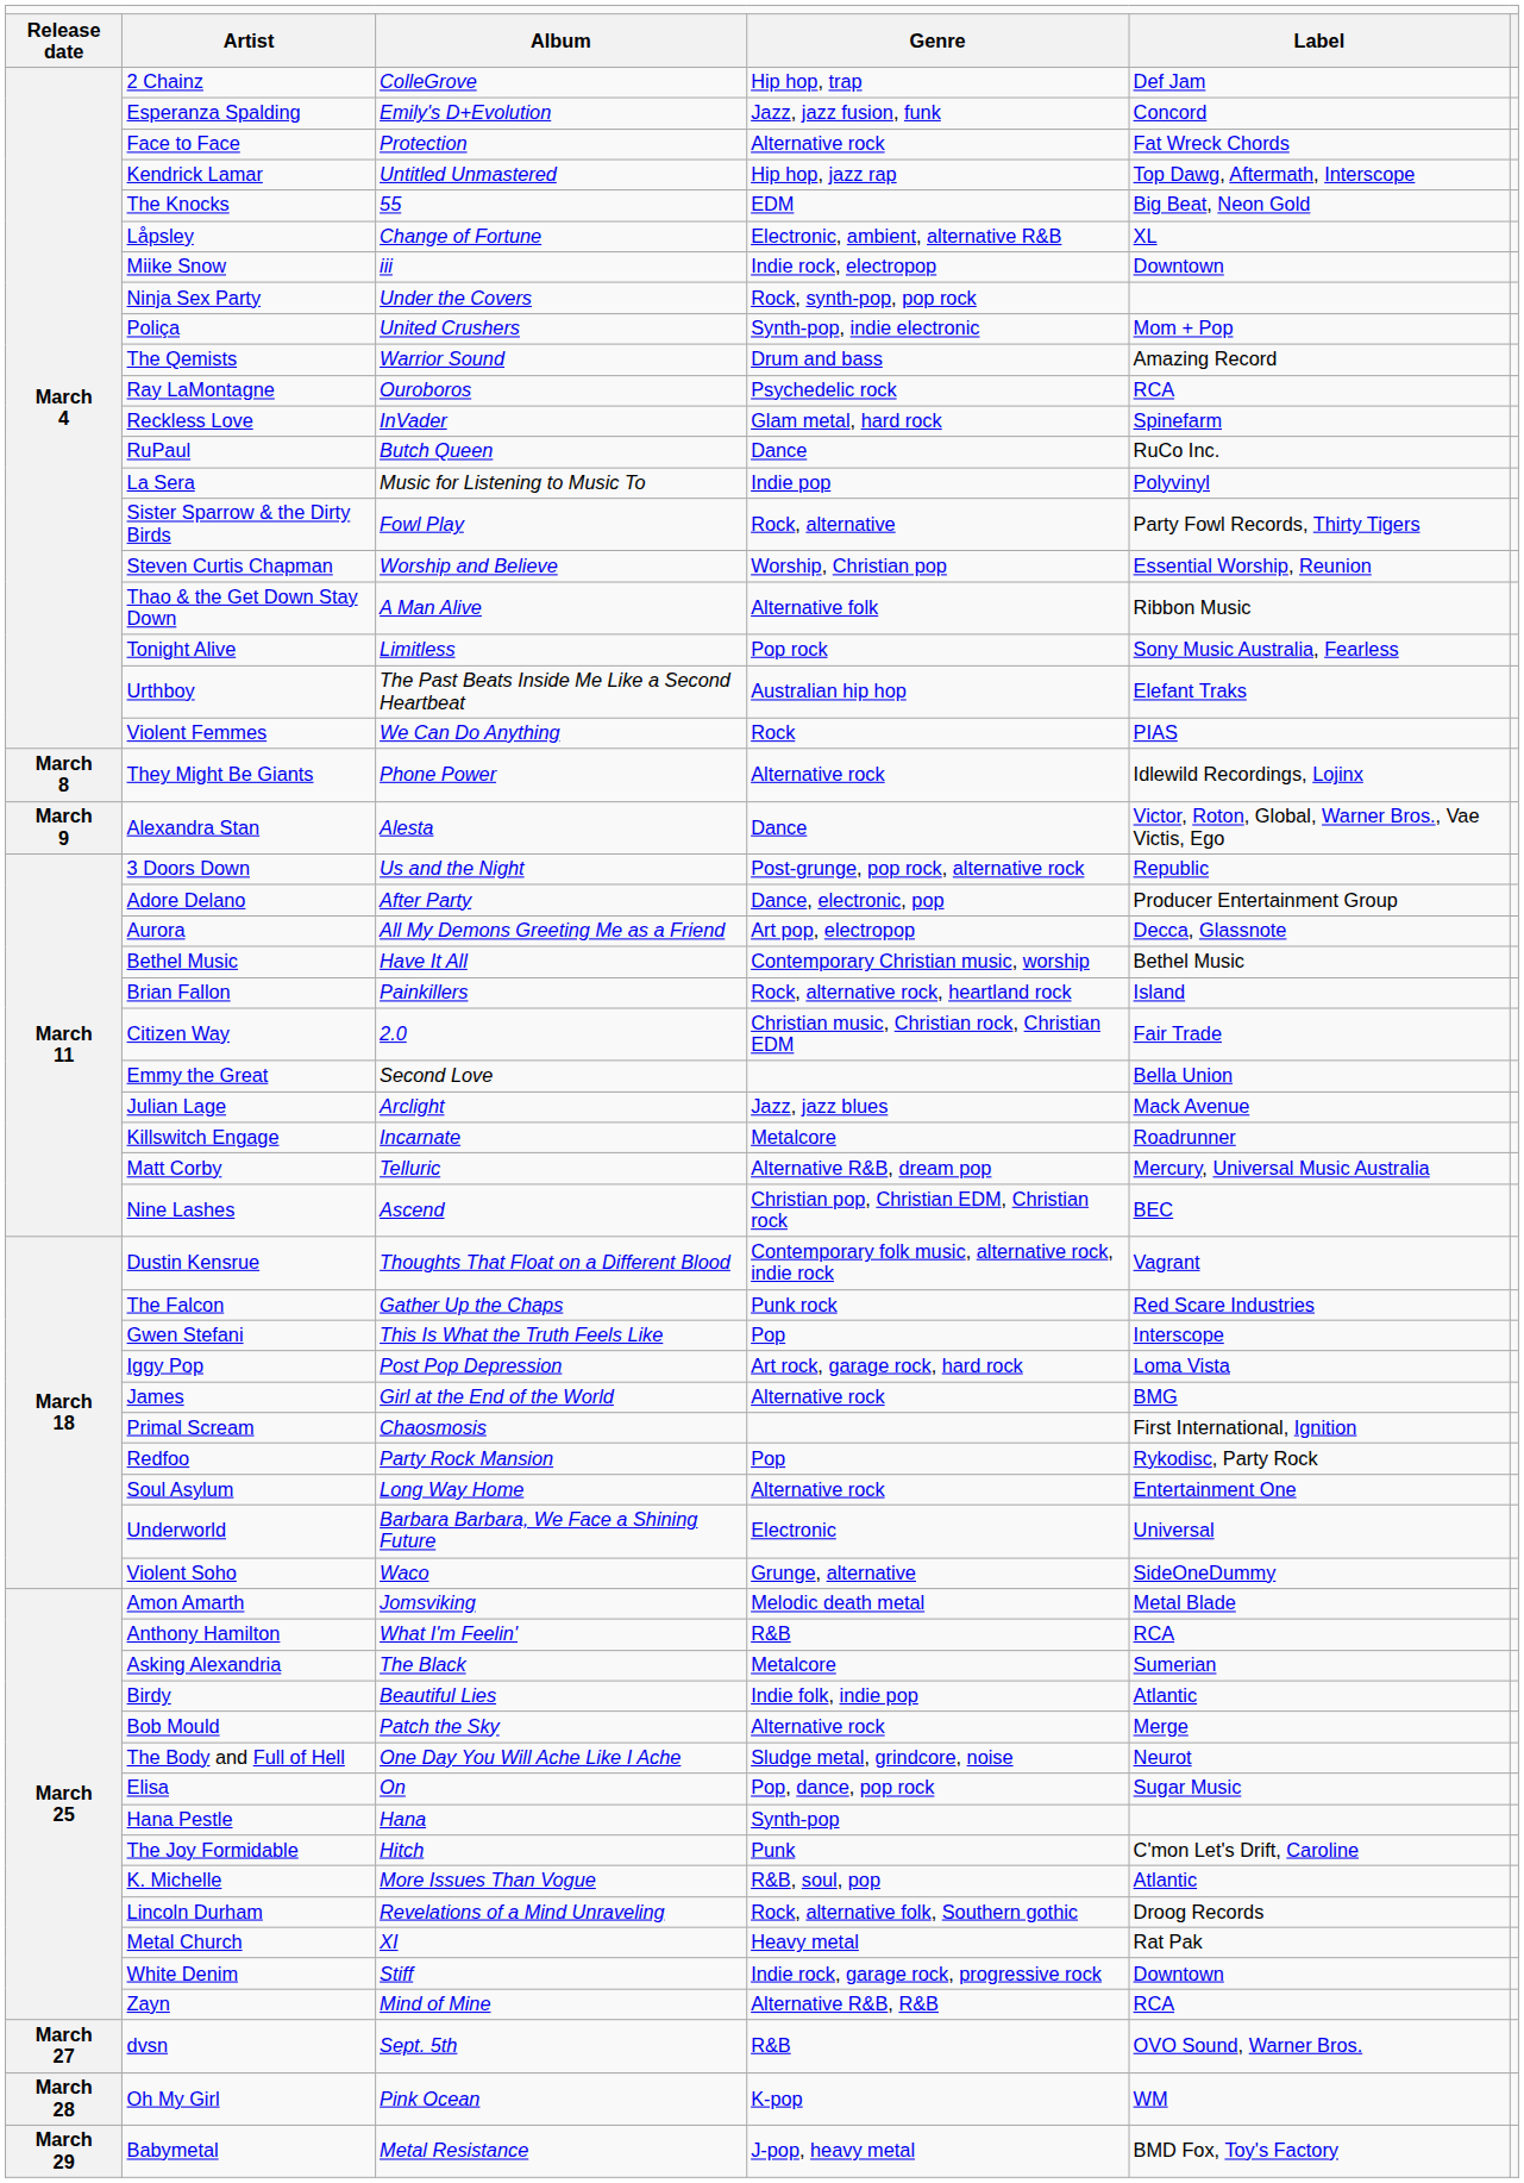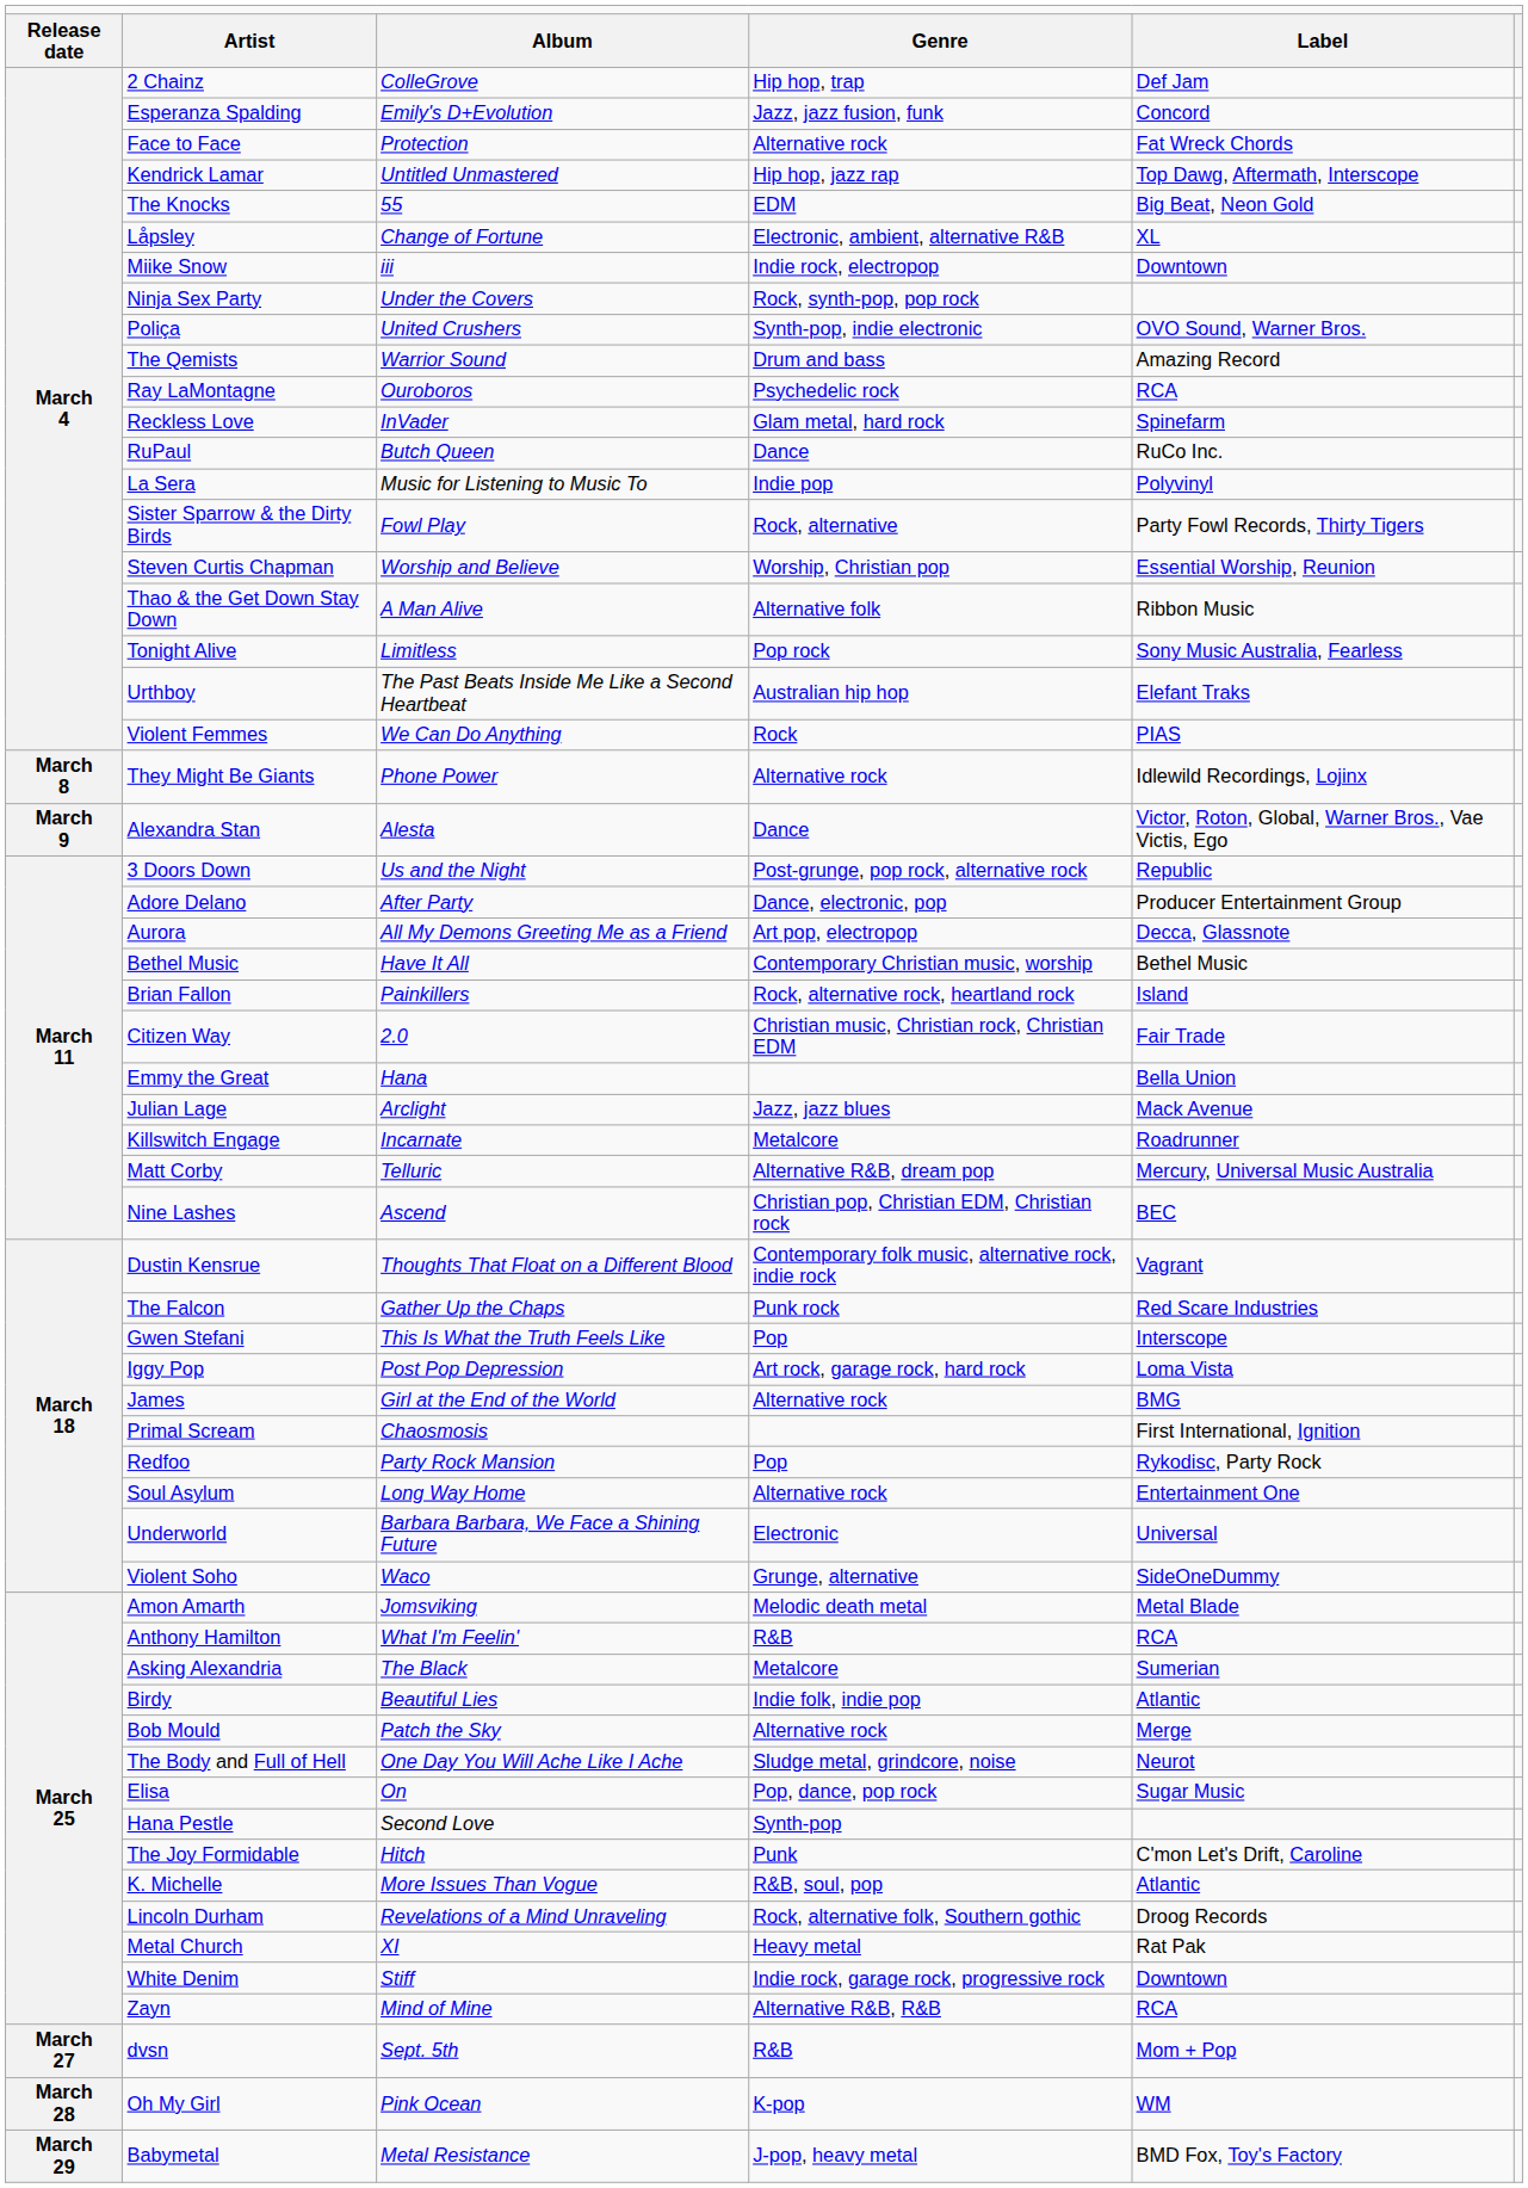 <table class="wikitable plainrowheaders">
 <tr>
 <td colspan="6" style="text-align:center;"></td>
 </tr>
 <tr>
 <th scope="col">Release date</th>
 <th scope="col">Artist</th>
 <th scope="col">Album</th>
 <th scope="col">Genre</th>
 <th scope="col">Label</th>
 <th scope="col"></th>
 </tr>
 <tr>
 <th scope="row" rowspan="20" style="text-align:center;">March<br>4</th>
 <td><a href='#'>2 Chainz</a></td>
 <td><em><a href='#'>ColleGrove</a></em></td>
 <td><a href='#'>Hip hop</a>, <a href='#'>trap</a></td>
 <td><a href='#'>Def Jam</a></td>
 <td></td>
 </tr>
 <tr>
 <td><a href='#'>Esperanza Spalding</a></td>
 <td><em><a href='#'>Emily's D+Evolution</a></em></td>
 <td><a href='#'>Jazz</a>, <a href='#'>jazz fusion</a>, <a href='#'>funk</a></td>
 <td><a href='#'>Concord</a></td>
 <td></td>
 </tr>
 <tr>
 <td><a href='#'>Face to Face</a></td>
 <td><em><a href='#'>Protection</a></em></td>
 <td><a href='#'>Alternative rock</a></td>
 <td><a href='#'>Fat Wreck Chords</a></td>
 <td></td>
 </tr>
 <tr>
 <td><a href='#'>Kendrick Lamar</a></td>
 <td><em><a href='#'>Untitled Unmastered</a></em></td>
 <td><a href='#'>Hip hop</a>, <a href='#'>jazz rap</a></td>
 <td><a href='#'>Top Dawg</a>, <a href='#'>Aftermath</a>, <a href='#'>Interscope</a></td>
 <td></td>
 </tr>
 <tr>
 <td><a href='#'>The Knocks</a></td>
 <td><em><a href='#'>55</a></em></td>
 <td><a href='#'>EDM</a></td>
 <td><a href='#'>Big Beat</a>, <a href='#'>Neon Gold</a></td>
 <td></td>
 </tr>
 <tr>
 <td><a href='#'>Låpsley</a></td>
 <td><em><a href='#'>Change of Fortune</a></em></td>
 <td><a href='#'>Electronic</a>, <a href='#'>ambient</a>, <a href='#'>alternative R&B</a></td>
 <td><a href='#'>XL</a></td>
 <td></td>
 </tr>
 <tr>
 <td><a href='#'>Miike Snow</a></td>
 <td><em><a href='#'>iii</a></em></td>
 <td><a href='#'>Indie rock</a>, <a href='#'>electropop</a></td>
 <td><a href='#'>Downtown</a></td>
 <td></td>
 </tr>
 <tr>
 <td><a href='#'>Ninja Sex Party</a></td>
 <td><em><a href='#'>Under the Covers</a></em></td>
 <td><a href='#'>Rock</a>, <a href='#'>synth-pop</a>, <a href='#'>pop rock</a></td>
 <td></td>
 <td></td>
 </tr>
 <tr>
 <td><a href='#'>Poliça</a></td>
 <td><em><a href='#'>United Crushers</a></em></td>
 <td><a href='#'>Synth-pop</a>, <a href='#'>indie electronic</a></td>
-<td><a href='#'>Mom + Pop</a></td>
+<td><a href='#'>OVO Sound</a>, <a href='#'>Warner Bros.</a></td>
 <td></td>
 </tr>
 <tr>
 <td><a href='#'>The Qemists</a></td>
 <td><em><a href='#'>Warrior Sound</a></em></td>
 <td><a href='#'>Drum and bass</a></td>
 <td>Amazing Record</td>
 <td></td>
 </tr>
 <tr>
 <td><a href='#'>Ray LaMontagne</a></td>
 <td><em><a href='#'>Ouroboros</a></em></td>
 <td><a href='#'>Psychedelic rock</a></td>
 <td><a href='#'>RCA</a></td>
 <td></td>
 </tr>
 <tr>
 <td><a href='#'>Reckless Love</a></td>
 <td><em><a href='#'>InVader</a></em></td>
 <td><a href='#'>Glam metal</a>, <a href='#'>hard rock</a></td>
 <td><a href='#'>Spinefarm</a></td>
 <td></td>
 </tr>
 <tr>
 <td><a href='#'>RuPaul</a></td>
 <td><em><a href='#'>Butch Queen</a></em></td>
 <td><a href='#'>Dance</a></td>
 <td>RuCo Inc.</td>
 <td></td>
 </tr>
 <tr>
 <td><a href='#'>La Sera</a></td>
 <td><em>Music for Listening to Music To</em></td>
 <td><a href='#'>Indie pop</a></td>
 <td><a href='#'>Polyvinyl</a></td>
 <td></td>
 </tr>
 <tr>
 <td><a href='#'>Sister Sparrow & the Dirty Birds</a></td>
 <td><em><a href='#'>Fowl Play</a></em></td>
 <td><a href='#'>Rock</a>, <a href='#'>alternative</a></td>
 <td>Party Fowl Records, <a href='#'>Thirty Tigers</a></td>
 <td></td>
 </tr>
 <tr>
 <td><a href='#'>Steven Curtis Chapman</a></td>
 <td><em><a href='#'>Worship and Believe</a></em></td>
 <td><a href='#'>Worship</a>, <a href='#'>Christian pop</a></td>
 <td><a href='#'>Essential Worship</a>, <a href='#'>Reunion</a></td>
 <td></td>
 </tr>
 <tr>
 <td><a href='#'>Thao & the Get Down Stay Down</a></td>
 <td><em><a href='#'>A Man Alive</a></em></td>
 <td><a href='#'>Alternative folk</a></td>
 <td>Ribbon Music</td>
 <td></td>
 </tr>
 <tr>
 <td><a href='#'>Tonight Alive</a></td>
 <td><em><a href='#'>Limitless</a></em></td>
 <td><a href='#'>Pop rock</a></td>
 <td><a href='#'>Sony Music Australia</a>, <a href='#'>Fearless</a></td>
 <td></td>
 </tr>
 <tr>
 <td><a href='#'>Urthboy</a></td>
 <td><em>The Past Beats Inside Me Like a Second Heartbeat</em></td>
 <td><a href='#'>Australian hip hop</a></td>
 <td><a href='#'>Elefant Traks</a></td>
 <td></td>
 </tr>
 <tr>
 <td><a href='#'>Violent Femmes</a></td>
 <td><em><a href='#'>We Can Do Anything</a></em></td>
 <td><a href='#'>Rock</a></td>
 <td><a href='#'>PIAS</a></td>
 <td></td>
 </tr>
 <tr>
 <th scope="row" style="text-align:center;">March<br>8</th>
 <td><a href='#'>They Might Be Giants</a></td>
 <td><em><a href='#'>Phone Power</a></em></td>
 <td><a href='#'>Alternative rock</a></td>
 <td>Idlewild Recordings, <a href='#'>Lojinx</a></td>
 <td></td>
 </tr>
 <tr>
 <th scope="row" style="text-align:center;">March<br>9</th>
 <td><a href='#'>Alexandra Stan</a></td>
 <td><em><a href='#'>Alesta</a></em></td>
 <td><a href='#'>Dance</a></td>
 <td><a href='#'>Victor</a>, <a href='#'>Roton</a>, Global, <a href='#'>Warner Bros.</a>, Vae Victis, Ego</td>
 <td></td>
 </tr>
 <tr>
 <th scope="row" rowspan="11" style="text-align:center;">March<br>11</th>
 <td><a href='#'>3 Doors Down</a></td>
 <td><em><a href='#'>Us and the Night</a></em></td>
 <td><a href='#'>Post-grunge</a>, <a href='#'>pop rock</a>, <a href='#'>alternative rock</a></td>
 <td><a href='#'>Republic</a></td>
 <td></td>
 </tr>
 <tr>
 <td><a href='#'>Adore Delano</a></td>
 <td><em><a href='#'>After Party</a></em></td>
 <td><a href='#'>Dance</a>, <a href='#'>electronic</a>, <a href='#'>pop</a></td>
 <td>Producer Entertainment Group</td>
 <td></td>
 </tr>
 <tr>
 <td><a href='#'>Aurora</a></td>
 <td><em><a href='#'>All My Demons Greeting Me as a Friend</a></em></td>
 <td><a href='#'>Art pop</a>, <a href='#'>electropop</a></td>
 <td><a href='#'>Decca</a>, <a href='#'>Glassnote</a></td>
 <td></td>
 </tr>
 <tr>
 <td><a href='#'>Bethel Music</a></td>
 <td><em><a href='#'>Have It All</a></em></td>
 <td><a href='#'>Contemporary Christian music</a>, <a href='#'>worship</a></td>
 <td>Bethel Music</td>
 <td></td>
 </tr>
 <tr>
 <td><a href='#'>Brian Fallon</a></td>
 <td><em><a href='#'>Painkillers</a></em></td>
 <td><a href='#'>Rock</a>, <a href='#'>alternative rock</a>, <a href='#'>heartland rock</a></td>
 <td><a href='#'>Island</a></td>
 <td></td>
 </tr>
 <tr>
 <td><a href='#'>Citizen Way</a></td>
 <td><em><a href='#'>2.0</a></em></td>
 <td><a href='#'>Christian music</a>, <a href='#'>Christian rock</a>, <a href='#'>Christian EDM</a></td>
 <td><a href='#'>Fair Trade</a></td>
 <td></td>
 </tr>
 <tr>
 <td><a href='#'>Emmy the Great</a></td>
-<td><em>Second Love</em></td>
+<td><em><a href='#'>Hana</a></em></td>
 <td></td>
 <td><a href='#'>Bella Union</a></td>
 <td></td>
 </tr>
 <tr>
 <td><a href='#'>Julian Lage</a></td>
 <td><em><a href='#'>Arclight</a></em></td>
 <td><a href='#'>Jazz</a>, <a href='#'>jazz blues</a></td>
 <td><a href='#'>Mack Avenue</a></td>
 <td></td>
 </tr>
 <tr>
 <td><a href='#'>Killswitch Engage</a></td>
 <td><em><a href='#'>Incarnate</a></em></td>
 <td><a href='#'>Metalcore</a></td>
 <td><a href='#'>Roadrunner</a></td>
 <td></td>
 </tr>
 <tr>
 <td><a href='#'>Matt Corby</a></td>
 <td><em><a href='#'>Telluric</a></em></td>
 <td><a href='#'>Alternative R&B</a>, <a href='#'>dream pop</a></td>
 <td><a href='#'>Mercury</a>, <a href='#'>Universal Music Australia</a></td>
 <td></td>
 </tr>
 <tr>
 <td><a href='#'>Nine Lashes</a></td>
 <td><em><a href='#'>Ascend</a></em></td>
 <td><a href='#'>Christian pop</a>, <a href='#'>Christian EDM</a>, <a href='#'>Christian rock</a></td>
 <td><a href='#'>BEC</a></td>
 <td></td>
 </tr>
 <tr>
 <th scope="row" rowspan="10" style="text-align:center;">March<br>18</th>
 <td><a href='#'>Dustin Kensrue</a></td>
 <td><em><a href='#'>Thoughts That Float on a Different Blood</a></em></td>
 <td><a href='#'>Contemporary folk music</a>, <a href='#'>alternative rock</a>, <a href='#'>indie rock</a></td>
 <td><a href='#'>Vagrant</a></td>
 <td></td>
 </tr>
 <tr>
 <td><a href='#'>The Falcon</a></td>
 <td><em><a href='#'>Gather Up the Chaps</a></em></td>
 <td><a href='#'>Punk rock</a></td>
 <td><a href='#'>Red Scare Industries</a></td>
 <td></td>
 </tr>
 <tr>
 <td><a href='#'>Gwen Stefani</a></td>
 <td><em><a href='#'>This Is What the Truth Feels Like</a></em></td>
 <td><a href='#'>Pop</a></td>
 <td><a href='#'>Interscope</a></td>
 <td></td>
 </tr>
 <tr>
 <td><a href='#'>Iggy Pop</a></td>
 <td><em><a href='#'>Post Pop Depression</a></em></td>
 <td><a href='#'>Art rock</a>, <a href='#'>garage rock</a>, <a href='#'>hard rock</a></td>
 <td><a href='#'>Loma Vista</a></td>
 <td></td>
 </tr>
 <tr>
 <td><a href='#'>James</a></td>
 <td><em><a href='#'>Girl at the End of the World</a></em></td>
 <td><a href='#'>Alternative rock</a></td>
 <td><a href='#'>BMG</a></td>
 <td></td>
 </tr>
 <tr>
 <td><a href='#'>Primal Scream</a></td>
 <td><em><a href='#'>Chaosmosis</a></em></td>
 <td></td>
 <td>First International, <a href='#'>Ignition</a></td>
 <td></td>
 </tr>
 <tr>
 <td><a href='#'>Redfoo</a></td>
 <td><em><a href='#'>Party Rock Mansion</a></em></td>
 <td><a href='#'>Pop</a></td>
 <td><a href='#'>Rykodisc</a>, Party Rock</td>
 <td></td>
 </tr>
 <tr>
 <td><a href='#'>Soul Asylum</a></td>
 <td><em><a href='#'>Long Way Home</a></em></td>
 <td><a href='#'>Alternative rock</a></td>
 <td><a href='#'>Entertainment One</a></td>
 <td></td>
 </tr>
 <tr>
 <td><a href='#'>Underworld</a></td>
 <td><em><a href='#'>Barbara Barbara, We Face a Shining Future</a></em></td>
 <td><a href='#'>Electronic</a></td>
 <td><a href='#'>Universal</a></td>
 <td></td>
 </tr>
 <tr>
 <td><a href='#'>Violent Soho</a></td>
 <td><em><a href='#'>Waco</a></em></td>
 <td><a href='#'>Grunge</a>, <a href='#'>alternative</a></td>
 <td><a href='#'>SideOneDummy</a></td>
 <td></td>
 </tr>
 <tr>
 <th scope="row" rowspan="14" style="text-align:center;">March<br>25</th>
 <td><a href='#'>Amon Amarth</a></td>
 <td><em><a href='#'>Jomsviking</a></em></td>
 <td><a href='#'>Melodic death metal</a></td>
 <td><a href='#'>Metal Blade</a></td>
 <td></td>
 </tr>
 <tr>
 <td><a href='#'>Anthony Hamilton</a></td>
 <td><em><a href='#'>What I'm Feelin'</a></em></td>
 <td><a href='#'>R&B</a></td>
 <td><a href='#'>RCA</a></td>
 <td></td>
 </tr>
 <tr>
 <td><a href='#'>Asking Alexandria</a></td>
 <td><em><a href='#'>The Black</a></em></td>
 <td><a href='#'>Metalcore</a></td>
 <td><a href='#'>Sumerian</a></td>
 <td></td>
 </tr>
 <tr>
 <td><a href='#'>Birdy</a></td>
 <td><em><a href='#'>Beautiful Lies</a></em></td>
 <td><a href='#'>Indie folk</a>, <a href='#'>indie pop</a></td>
 <td><a href='#'>Atlantic</a></td>
 <td></td>
 </tr>
 <tr>
 <td><a href='#'>Bob Mould</a></td>
 <td><em><a href='#'>Patch the Sky</a></em></td>
 <td><a href='#'>Alternative rock</a></td>
 <td><a href='#'>Merge</a></td>
 <td></td>
 </tr>
 <tr>
 <td><a href='#'>The Body</a> and <a href='#'>Full of Hell</a></td>
 <td><em><a href='#'>One Day You Will Ache Like I Ache</a></em></td>
 <td><a href='#'>Sludge metal</a>, <a href='#'>grindcore</a>, <a href='#'>noise</a></td>
 <td><a href='#'>Neurot</a></td>
 <td></td>
 </tr>
 <tr>
 <td><a href='#'>Elisa</a></td>
 <td><em><a href='#'>On</a></em></td>
 <td><a href='#'>Pop</a>, <a href='#'>dance</a>, <a href='#'>pop rock</a></td>
 <td><a href='#'>Sugar Music</a></td>
 <td></td>
 </tr>
 <tr>
 <td><a href='#'>Hana Pestle</a></td>
-<td><em><a href='#'>Hana</a></em></td>
+<td><em>Second Love</em></td>
 <td><a href='#'>Synth-pop</a></td>
 <td></td>
 <td></td>
 </tr>
 <tr>
 <td><a href='#'>The Joy Formidable</a></td>
 <td><em><a href='#'>Hitch</a></em></td>
 <td><a href='#'>Punk</a></td>
 <td>C'mon Let's Drift, <a href='#'>Caroline</a></td>
 <td></td>
 </tr>
 <tr>
 <td><a href='#'>K. Michelle</a></td>
 <td><em><a href='#'>More Issues Than Vogue</a></em></td>
 <td><a href='#'>R&B</a>, <a href='#'>soul</a>, <a href='#'>pop</a></td>
 <td><a href='#'>Atlantic</a></td>
 <td></td>
 </tr>
 <tr>
 <td><a href='#'>Lincoln Durham</a></td>
 <td><em><a href='#'>Revelations of a Mind Unraveling</a></em></td>
 <td><a href='#'>Rock</a>, <a href='#'>alternative folk</a>, <a href='#'>Southern gothic</a></td>
 <td>Droog Records</td>
 <td></td>
 </tr>
 <tr>
 <td><a href='#'>Metal Church</a></td>
 <td><em><a href='#'>XI</a></em></td>
 <td><a href='#'>Heavy metal</a></td>
 <td>Rat Pak</td>
 <td></td>
 </tr>
 <tr>
 <td><a href='#'>White Denim</a></td>
 <td><em><a href='#'>Stiff</a></em></td>
 <td><a href='#'>Indie rock</a>, <a href='#'>garage rock</a>, <a href='#'>progressive rock</a></td>
 <td><a href='#'>Downtown</a></td>
 <td></td>
 </tr>
 <tr>
 <td><a href='#'>Zayn</a></td>
 <td><em><a href='#'>Mind of Mine</a></em></td>
 <td><a href='#'>Alternative R&B</a>, <a href='#'>R&B</a></td>
 <td><a href='#'>RCA</a></td>
 <td></td>
 </tr>
 <tr>
 <th scope="row" style="text-align:center;">March<br>27</th>
 <td><a href='#'>dvsn</a></td>
 <td><em><a href='#'>Sept. 5th</a></em></td>
 <td><a href='#'>R&B</a></td>
-<td><a href='#'>OVO Sound</a>, <a href='#'>Warner Bros.</a></td>
+<td><a href='#'>Mom + Pop</a></td>
 <td></td>
 </tr>
 <tr>
 <th scope="row" style="text-align:center;">March<br>28</th>
 <td><a href='#'>Oh My Girl</a></td>
 <td><em><a href='#'>Pink Ocean</a></em></td>
 <td><a href='#'>K-pop</a></td>
 <td><a href='#'>WM</a></td>
 <td></td>
 </tr>
 <tr>
 <th scope="row" style="text-align:center;">March<br>29</th>
 <td><a href='#'>Babymetal</a></td>
 <td><em><a href='#'>Metal Resistance</a></em></td>
 <td><a href='#'>J-pop</a>, <a href='#'>heavy metal</a></td>
 <td>BMD Fox, <a href='#'>Toy's Factory</a></td>
 <td></td>
 </tr>
 </table>
